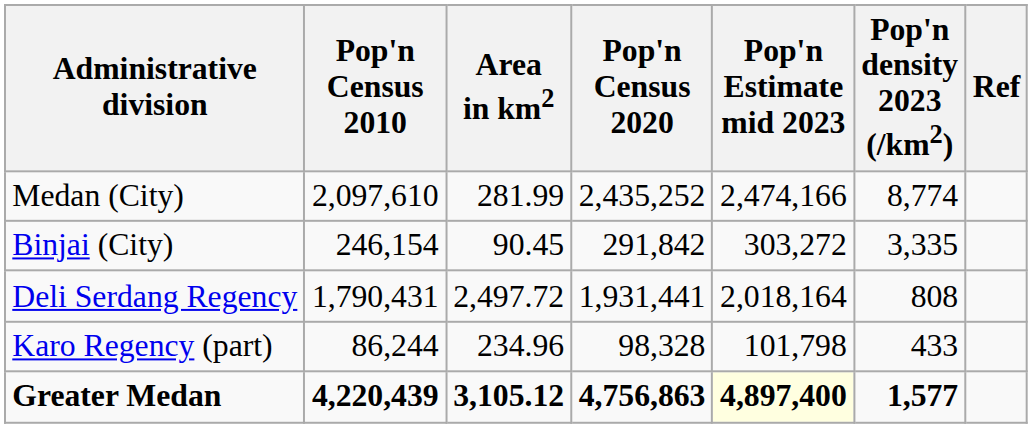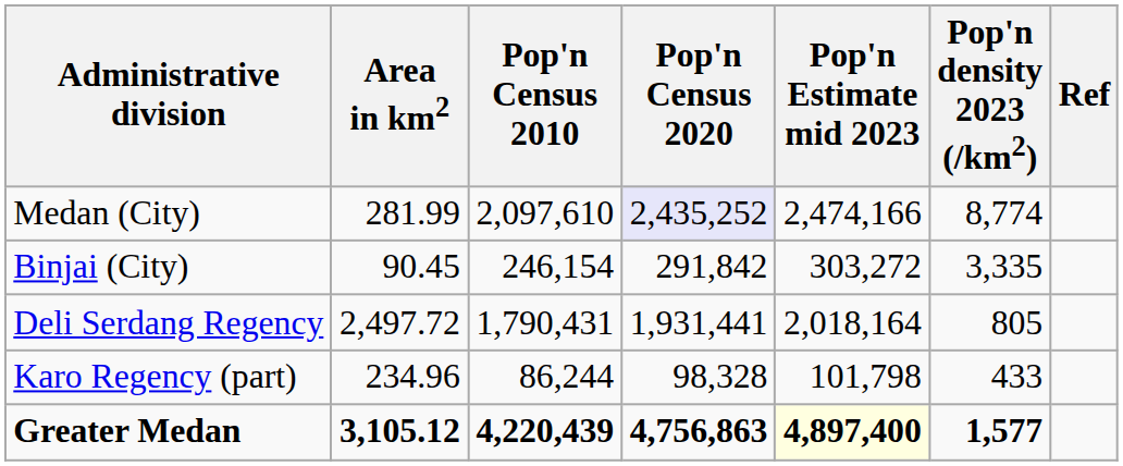 <table class="wikitable" style="text-align:right;">
 <tr>
 <th>Administrative<br>division</th>
+<th>Area <br>in km<sup>2</sup></th>
 <th>Pop'n<br>Census<br>2010</th>
-<th>Area <br>in km<sup>2</sup></th>
 <th>Pop'n<br>Census<br>2020</th>
 <th>Pop'n<br>Estimate<br>mid 2023</th>
 <th>Pop'n<br>density<br>2023<br>(/km<sup>2</sup>)</th>
 <th>Ref</th>
 </tr>
 <tr>
 <td style="text-align:left;">Medan (City)</td>
+<td>281.99</td>
 <td>2,097,610</td>
-<td>281.99</td>
-<td>2,435,252</td>
+<td style="background: lavender;">2,435,252</td>
 <td>2,474,166</td>
 <td>8,774</td>
 <td></td>
 </tr>
 <tr>
 <td style="text-align:left;"><a href='#'>Binjai</a> (City)</td>
+<td>90.45</td>
 <td>246,154</td>
-<td>90.45</td>
 <td>291,842</td>
 <td>303,272</td>
 <td>3,335</td>
 <td></td>
 </tr>
 <tr>
 <td style="text-align:left;"><a href='#'>Deli Serdang Regency</a></td>
+<td>2,497.72</td>
 <td>1,790,431</td>
-<td>2,497.72</td>
 <td>1,931,441</td>
 <td>2,018,164</td>
-<td>808</td>
+<td>805</td>
 <td></td>
 </tr>
 <tr>
 <td style="text-align:left;"><a href='#'>Karo Regency</a> (part)</td>
+<td>234.96</td>
 <td>86,244</td>
-<td>234.96</td>
 <td>98,328</td>
 <td>101,798</td>
 <td>433</td>
 <td></td>
 </tr>
 <tr>
 <td style="text-align:left;"><strong>Greater Medan</strong></td>
+<td><strong>3,105.12</strong></td>
 <td><strong>4,220,439</strong></td>
-<td><strong>3,105.12</strong></td>
 <td><strong>4,756,863</strong></td>
 <td style="background: lightyellow;"><strong>4,897,400</strong></td>
 <td><strong>1,577</strong></td>
 <td></td>
 </tr>
 </table>
